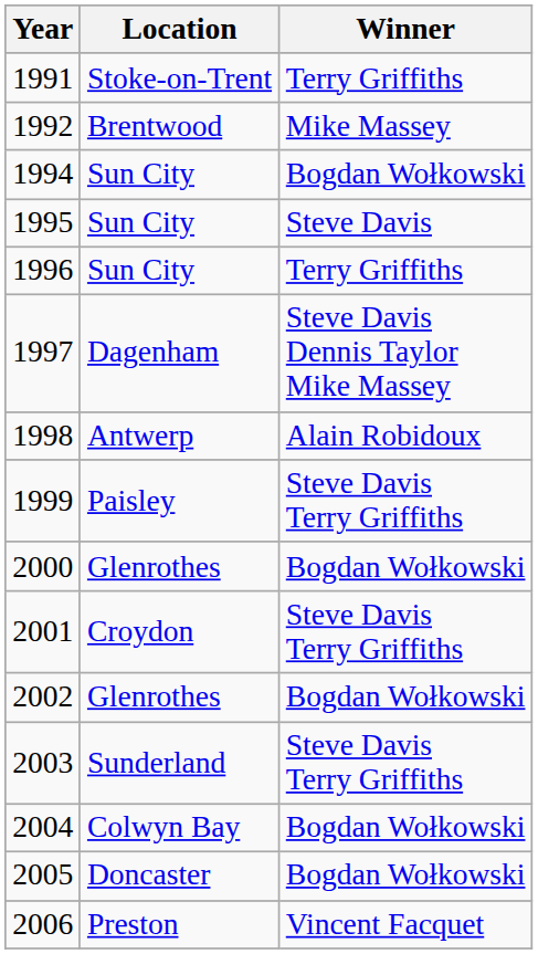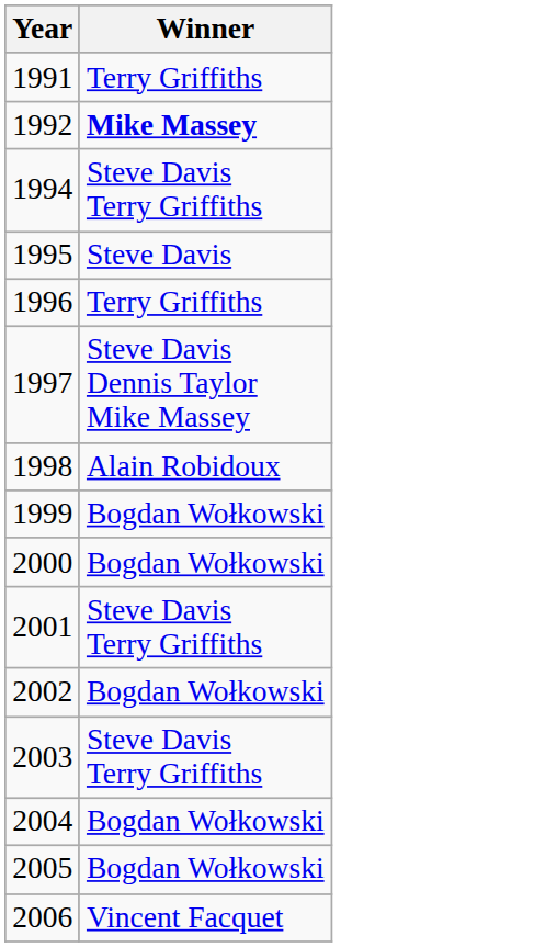 <table class = "wikitable sortable">
 <tr style="background:#efefef;">
 <th>Year</th>
-<th>Location</th>
 <th>Winner</th>
 </tr>
 <tr>
 <td>1991</td>
-<td> <a href='#'>Stoke-on-Trent</a></td>
 <td> <a href='#'>Terry Griffiths</a></td>
 </tr>
 <tr>
 <td>1992</td>
-<td> <a href='#'>Brentwood</a></td>
-<td> <a href='#'>Mike Massey</a></td>
+<td><strong> <a href='#'>Mike Massey</a></strong></td>
 </tr>
 <tr>
 <td>1994</td>
-<td> <a href='#'>Sun City</a></td>
-<td> <a href='#'>Bogdan Wołkowski</a></td>
+<td> <a href='#'>Steve Davis</a><br> <a href='#'>Terry Griffiths</a></td>
 </tr>
 <tr>
 <td>1995</td>
-<td> <a href='#'>Sun City</a></td>
 <td> <a href='#'>Steve Davis</a></td>
 </tr>
 <tr>
 <td>1996</td>
-<td> <a href='#'>Sun City</a></td>
 <td> <a href='#'>Terry Griffiths</a></td>
 </tr>
 <tr>
 <td>1997</td>
-<td> <a href='#'>Dagenham</a></td>
 <td> <a href='#'>Steve Davis</a><br> <a href='#'>Dennis Taylor</a><br> <a href='#'>Mike Massey</a></td>
 </tr>
 <tr>
 <td>1998</td>
-<td> <a href='#'>Antwerp</a></td>
 <td> <a href='#'>Alain Robidoux</a></td>
 </tr>
 <tr>
 <td>1999</td>
-<td> <a href='#'>Paisley</a></td>
-<td> <a href='#'>Steve Davis</a><br> <a href='#'>Terry Griffiths</a></td>
+<td> <a href='#'>Bogdan Wołkowski</a></td>
 </tr>
 <tr>
 <td>2000</td>
-<td> <a href='#'>Glenrothes</a></td>
 <td> <a href='#'>Bogdan Wołkowski</a></td>
 </tr>
 <tr>
 <td>2001</td>
-<td> <a href='#'>Croydon</a></td>
 <td> <a href='#'>Steve Davis</a><br> <a href='#'>Terry Griffiths</a></td>
 </tr>
 <tr>
 <td>2002</td>
-<td> <a href='#'>Glenrothes</a></td>
 <td> <a href='#'>Bogdan Wołkowski</a></td>
 </tr>
 <tr>
 <td>2003</td>
-<td> <a href='#'>Sunderland</a></td>
 <td> <a href='#'>Steve Davis</a><br> <a href='#'>Terry Griffiths</a></td>
 </tr>
 <tr>
 <td>2004</td>
-<td> <a href='#'>Colwyn Bay</a></td>
 <td> <a href='#'>Bogdan Wołkowski</a></td>
 </tr>
 <tr>
 <td>2005</td>
-<td> <a href='#'>Doncaster</a></td>
 <td> <a href='#'>Bogdan Wołkowski</a></td>
 </tr>
 <tr>
 <td>2006</td>
-<td> <a href='#'>Preston</a></td>
 <td> <a href='#'>Vincent Facquet</a></td>
 </tr>
 </table>
